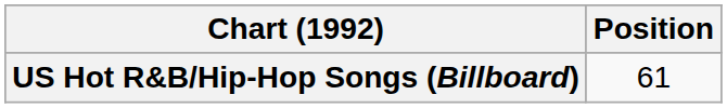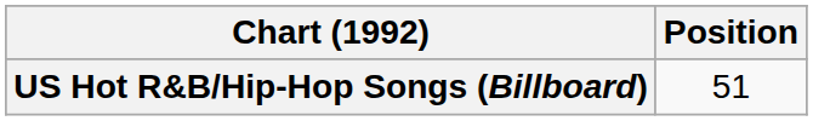 <table class="wikitable plainrowheaders" style="text-align:center">
 <tr>
 <th>Chart (1992)</th>
 <th>Position</th>
 </tr>
 <tr>
 <th scope="row">US Hot R&B/Hip-Hop Songs (<em>Billboard</em>)</th>
-<td>61</td>
+<td>51</td>
 </tr>
 </table>
